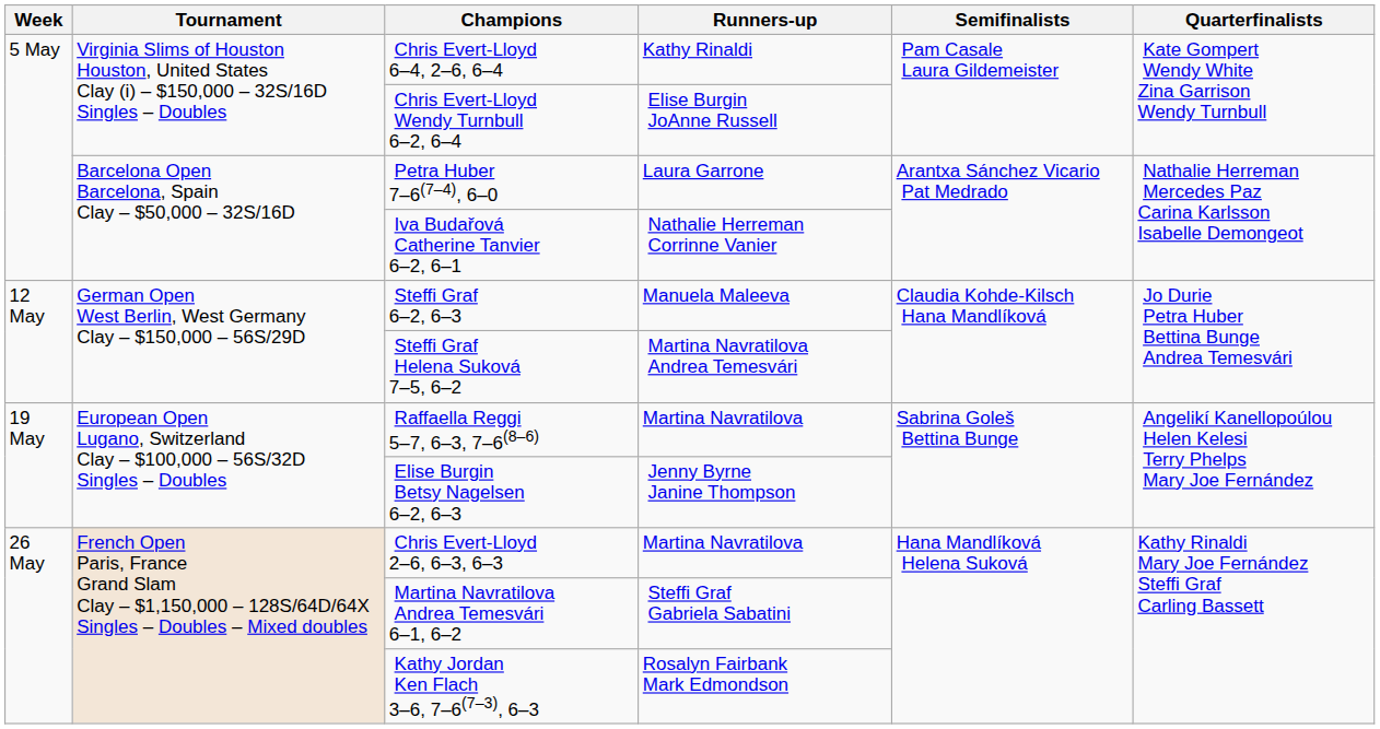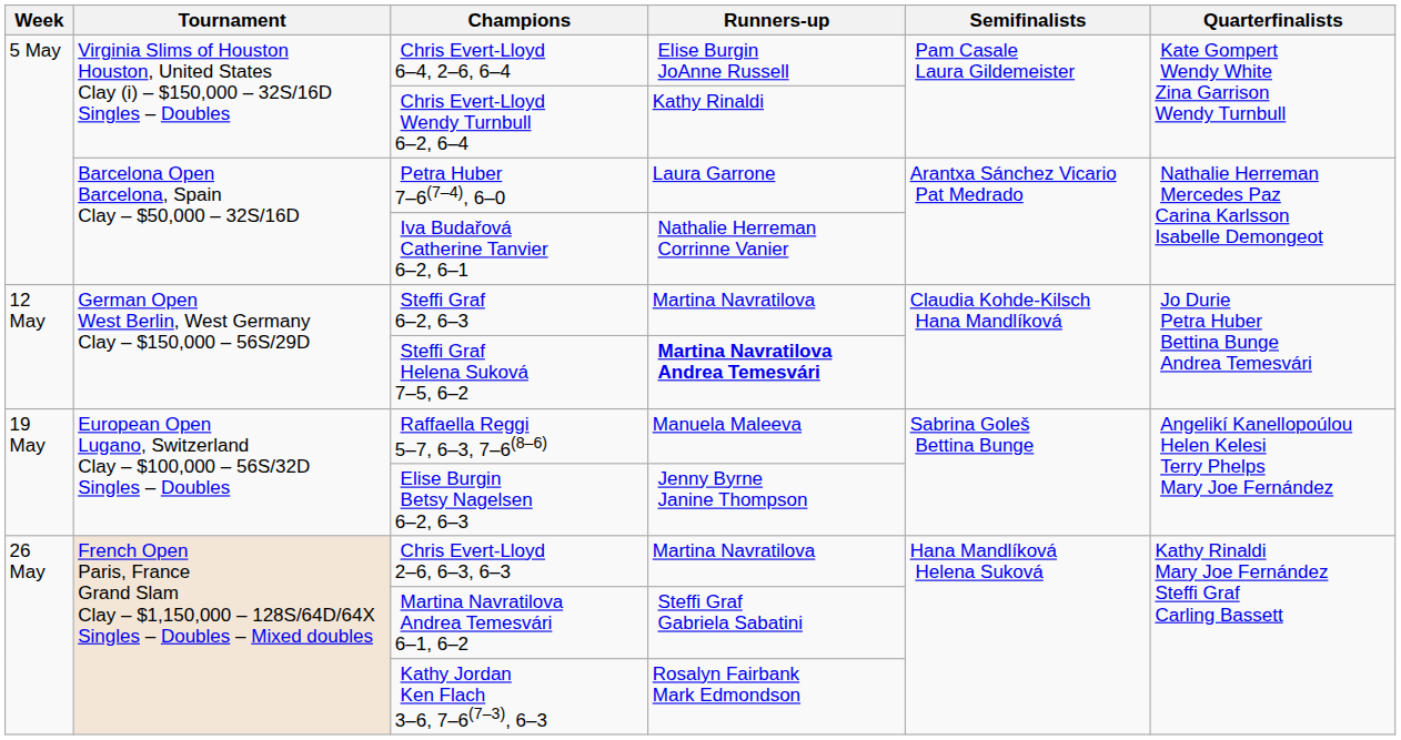 <table class=wikitable style=font-size:95%>
 <tr>
 <th style="width:48px;">Week</th>
 <th style="width:248px;">Tournament</th>
 <th style="width:200px;">Champions</th>
 <th style="width:200px;">Runners-up</th>
 <th style="width:190px;">Semifinalists</th>
 <th style="width:190px;">Quarterfinalists</th>
 </tr>
 <tr valign="top">
 <td rowspan=4>5 May</td>
 <td rowspan=2><a href='#'>Virginia Slims of Houston</a><br> <a href='#'>Houston</a>, United States<br>Clay (i) – $150,000 – 32S/16D <br> <a href='#'>Singles</a> – <a href='#'>Doubles</a></td>
 <td> <a href='#'>Chris Evert-Lloyd</a><br>6–4, 2–6, 6–4</td>
-<td> <a href='#'>Kathy Rinaldi</a></td>
+<td> <a href='#'>Elise Burgin</a><br> <a href='#'>JoAnne Russell</a></td>
 <td rowspan=2> <a href='#'>Pam Casale</a><br> <a href='#'>Laura Gildemeister</a></td>
 <td rowspan=2> <a href='#'>Kate Gompert</a><br> <a href='#'>Wendy White</a><br> <a href='#'>Zina Garrison</a> <br> <a href='#'>Wendy Turnbull</a></td>
 </tr>
 <tr valign="top">
 <td> <a href='#'>Chris Evert-Lloyd</a><br> <a href='#'>Wendy Turnbull</a><br>6–2, 6–4</td>
-<td> <a href='#'>Elise Burgin</a><br> <a href='#'>JoAnne Russell</a></td>
+<td> <a href='#'>Kathy Rinaldi</a></td>
 </tr>
 <tr valign="top">
 <td rowspan=2><a href='#'>Barcelona Open</a><br> <a href='#'>Barcelona</a>, Spain<br>Clay – $50,000 – 32S/16D</td>
 <td> <a href='#'>Petra Huber</a><br>7–6<sup>(7–4)</sup>, 6–0</td>
 <td> <a href='#'>Laura Garrone</a></td>
 <td rowspan=2> <a href='#'>Arantxa Sánchez Vicario</a><br> <a href='#'>Pat Medrado</a></td>
 <td rowspan=2> <a href='#'>Nathalie Herreman</a><br> <a href='#'>Mercedes Paz</a><br> <a href='#'>Carina Karlsson</a> <br> <a href='#'>Isabelle Demongeot</a></td>
 </tr>
 <tr valign="top">
 <td> <a href='#'>Iva Budařová</a><br> <a href='#'>Catherine Tanvier</a><br>6–2, 6–1</td>
 <td> <a href='#'>Nathalie Herreman</a><br> <a href='#'>Corrinne Vanier</a></td>
 </tr>
 <tr valign="top">
 <td rowspan=2>12 May</td>
 <td rowspan=2><a href='#'>German Open</a><br> <a href='#'>West Berlin</a>, West Germany<br>Clay – $150,000 – 56S/29D</td>
 <td> <a href='#'>Steffi Graf</a><br>6–2, 6–3</td>
-<td> <a href='#'>Manuela Maleeva</a></td>
+<td> <a href='#'>Martina Navratilova</a></td>
 <td rowspan=2> <a href='#'>Claudia Kohde-Kilsch</a><br> <a href='#'>Hana Mandlíková</a><br></td>
 <td rowspan=2> <a href='#'>Jo Durie</a><br> <a href='#'>Petra Huber</a><br>  <a href='#'>Bettina Bunge</a><br> <a href='#'>Andrea Temesvári</a><br></td>
 </tr>
 <tr valign="top">
 <td> <a href='#'>Steffi Graf</a><br> <a href='#'>Helena Suková</a><br> 7–5, 6–2</td>
-<td> <a href='#'>Martina Navratilova</a><br> <a href='#'>Andrea Temesvári</a></td>
+<td><strong> <a href='#'>Martina Navratilova</a><br> <a href='#'>Andrea Temesvári</a></strong></td>
 </tr>
 <tr valign="top">
 <td rowspan=2>19 May</td>
 <td rowspan=2><a href='#'>European Open</a><br> <a href='#'>Lugano</a>, Switzerland<br>Clay – $100,000 – 56S/32D <br><a href='#'>Singles</a> – <a href='#'>Doubles</a></td>
 <td> <a href='#'>Raffaella Reggi</a><br>5–7, 6–3, 7–6<sup>(8–6)</sup></td>
-<td> <a href='#'>Martina Navratilova</a></td>
+<td> <a href='#'>Manuela Maleeva</a></td>
 <td rowspan=2> <a href='#'>Sabrina Goleš</a><br> <a href='#'>Bettina Bunge</a></td>
 <td rowspan=2> <a href='#'>Angelikí Kanellopoúlou</a><br> <a href='#'>Helen Kelesi</a><br> <a href='#'>Terry Phelps</a><br> <a href='#'>Mary Joe Fernández</a><br></td>
 </tr>
 <tr valign="top">
 <td> <a href='#'>Elise Burgin</a><br> <a href='#'>Betsy Nagelsen</a><br> 6–2, 6–3</td>
 <td> <a href='#'>Jenny Byrne</a><br> <a href='#'>Janine Thompson</a></td>
 </tr>
 <tr valign=top>
 <td rowspan=3>26 May</td>
 <td rowspan=3 style="background:#F3E6D7;"><a href='#'>French Open</a><br> Paris, France<br>Grand Slam <br>Clay – $1,150,000 – 128S/64D/64X <br><a href='#'>Singles</a> – <a href='#'>Doubles</a> – <a href='#'>Mixed doubles</a></td>
 <td> <a href='#'>Chris Evert-Lloyd</a> <br>2–6, 6–3, 6–3</td>
 <td> <a href='#'>Martina Navratilova</a></td>
 <td rowspan=3> <a href='#'>Hana Mandlíková</a><br> <a href='#'>Helena Suková</a></td>
 <td rowspan=3> <a href='#'>Kathy Rinaldi</a> <br> <a href='#'>Mary Joe Fernández</a><br>  <a href='#'>Steffi Graf</a> <br> <a href='#'>Carling Bassett</a><br></td>
 </tr>
 <tr valign="top">
 <td> <a href='#'>Martina Navratilova</a><br> <a href='#'>Andrea Temesvári</a> <br>6–1, 6–2</td>
 <td> <a href='#'>Steffi Graf</a><br> <a href='#'>Gabriela Sabatini</a></td>
 </tr>
 <tr valign="top">
 <td> <a href='#'>Kathy Jordan</a><br> <a href='#'>Ken Flach</a> <br>3–6, 7–6<sup>(7–3)</sup>, 6–3</td>
 <td> <a href='#'>Rosalyn Fairbank</a> <br>  <a href='#'>Mark Edmondson</a></td>
 </tr>
 </table>
